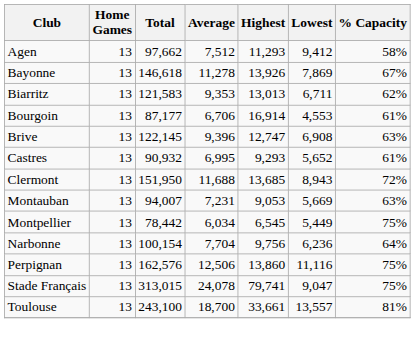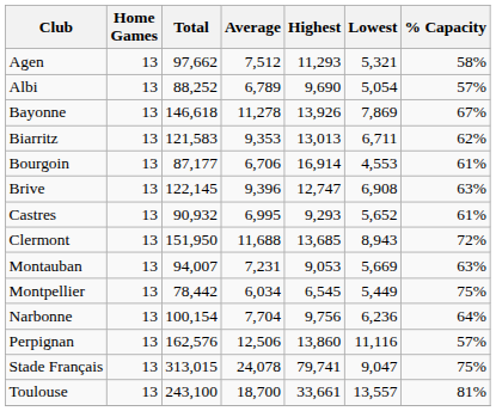 <table class="wikitable sortable" style="text-align:right">
 <tr>
 <th>Club</th>
 <th>Home<br>Games</th>
 <th>Total</th>
 <th>Average</th>
 <th>Highest</th>
 <th>Lowest</th>
 <th>% Capacity</th>
 </tr>
 <tr>
 <td style="text-align:left">Agen</td>
 <td>13</td>
 <td>97,662</td>
 <td>7,512</td>
 <td>11,293</td>
-<td>9,412</td>
+<td>5,321</td>
 <td>58%</td>
+</tr>
+<tr>
+<td style="text-align:left">Albi</td>
+<td>13</td>
+<td>88,252</td>
+<td>6,789</td>
+<td>9,690</td>
+<td>5,054</td>
+<td>57%</td>
 </tr>
 <tr>
 <td style="text-align:left">Bayonne</td>
 <td>13</td>
 <td>146,618</td>
 <td>11,278</td>
 <td>13,926</td>
 <td>7,869</td>
 <td>67%</td>
 </tr>
 <tr>
 <td style="text-align:left">Biarritz</td>
 <td>13</td>
 <td>121,583</td>
 <td>9,353</td>
 <td>13,013</td>
 <td>6,711</td>
 <td>62%</td>
 </tr>
 <tr>
 <td style="text-align:left">Bourgoin</td>
 <td>13</td>
 <td>87,177</td>
 <td>6,706</td>
 <td>16,914</td>
 <td>4,553</td>
 <td>61%</td>
 </tr>
 <tr>
 <td style="text-align:left">Brive</td>
 <td>13</td>
 <td>122,145</td>
 <td>9,396</td>
 <td>12,747</td>
 <td>6,908</td>
 <td>63%</td>
 </tr>
 <tr>
 <td style="text-align:left">Castres</td>
 <td>13</td>
 <td>90,932</td>
 <td>6,995</td>
 <td>9,293</td>
 <td>5,652</td>
 <td>61%</td>
 </tr>
 <tr>
 <td style="text-align:left">Clermont</td>
 <td>13</td>
 <td>151,950</td>
 <td>11,688</td>
 <td>13,685</td>
 <td>8,943</td>
 <td>72%</td>
 </tr>
 <tr>
 <td style="text-align:left">Montauban</td>
 <td>13</td>
 <td>94,007</td>
 <td>7,231</td>
 <td>9,053</td>
 <td>5,669</td>
 <td>63%</td>
 </tr>
 <tr>
 <td style="text-align:left">Montpellier</td>
 <td>13</td>
 <td>78,442</td>
 <td>6,034</td>
 <td>6,545</td>
 <td>5,449</td>
 <td>75%</td>
 </tr>
 <tr>
 <td style="text-align:left">Narbonne</td>
 <td>13</td>
 <td>100,154</td>
 <td>7,704</td>
 <td>9,756</td>
 <td>6,236</td>
 <td>64%</td>
 </tr>
 <tr>
 <td style="text-align:left">Perpignan</td>
 <td>13</td>
 <td>162,576</td>
 <td>12,506</td>
 <td>13,860</td>
 <td>11,116</td>
-<td>75%</td>
+<td>57%</td>
 </tr>
 <tr>
 <td style="text-align:left">Stade Français</td>
 <td>13</td>
 <td>313,015</td>
 <td>24,078</td>
 <td>79,741</td>
 <td>9,047</td>
 <td>75%</td>
 </tr>
 <tr>
 <td style="text-align:left">Toulouse</td>
 <td>13</td>
 <td>243,100</td>
 <td>18,700</td>
 <td>33,661</td>
 <td>13,557</td>
 <td>81%</td>
 </tr>
 <tr>
 </tr>
 </table>
